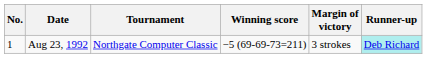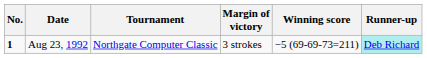 <table class="wikitable" style="font-size:95%;">
 <tr>
 <th>No.</th>
 <th>Date</th>
 <th>Tournament</th>
+<th>Margin of<br>victory</th>
 <th>Winning score</th>
-<th>Margin of<br>victory</th>
 <th>Runner-up</th>
 </tr>
 <tr>
-<td>1</td>
+<td><strong>1</strong></td>
 <td>Aug 23, <a href='#'>1992</a></td>
 <td><a href='#'>Northgate Computer Classic</a></td>
+<td>3 strokes</td>
 <td>−5 (69-69-73=211)</td>
-<td>3 strokes</td>
 <td style="background: paleturquoise;"> <a href='#'>Deb Richard</a></td>
 </tr>
 </table>
